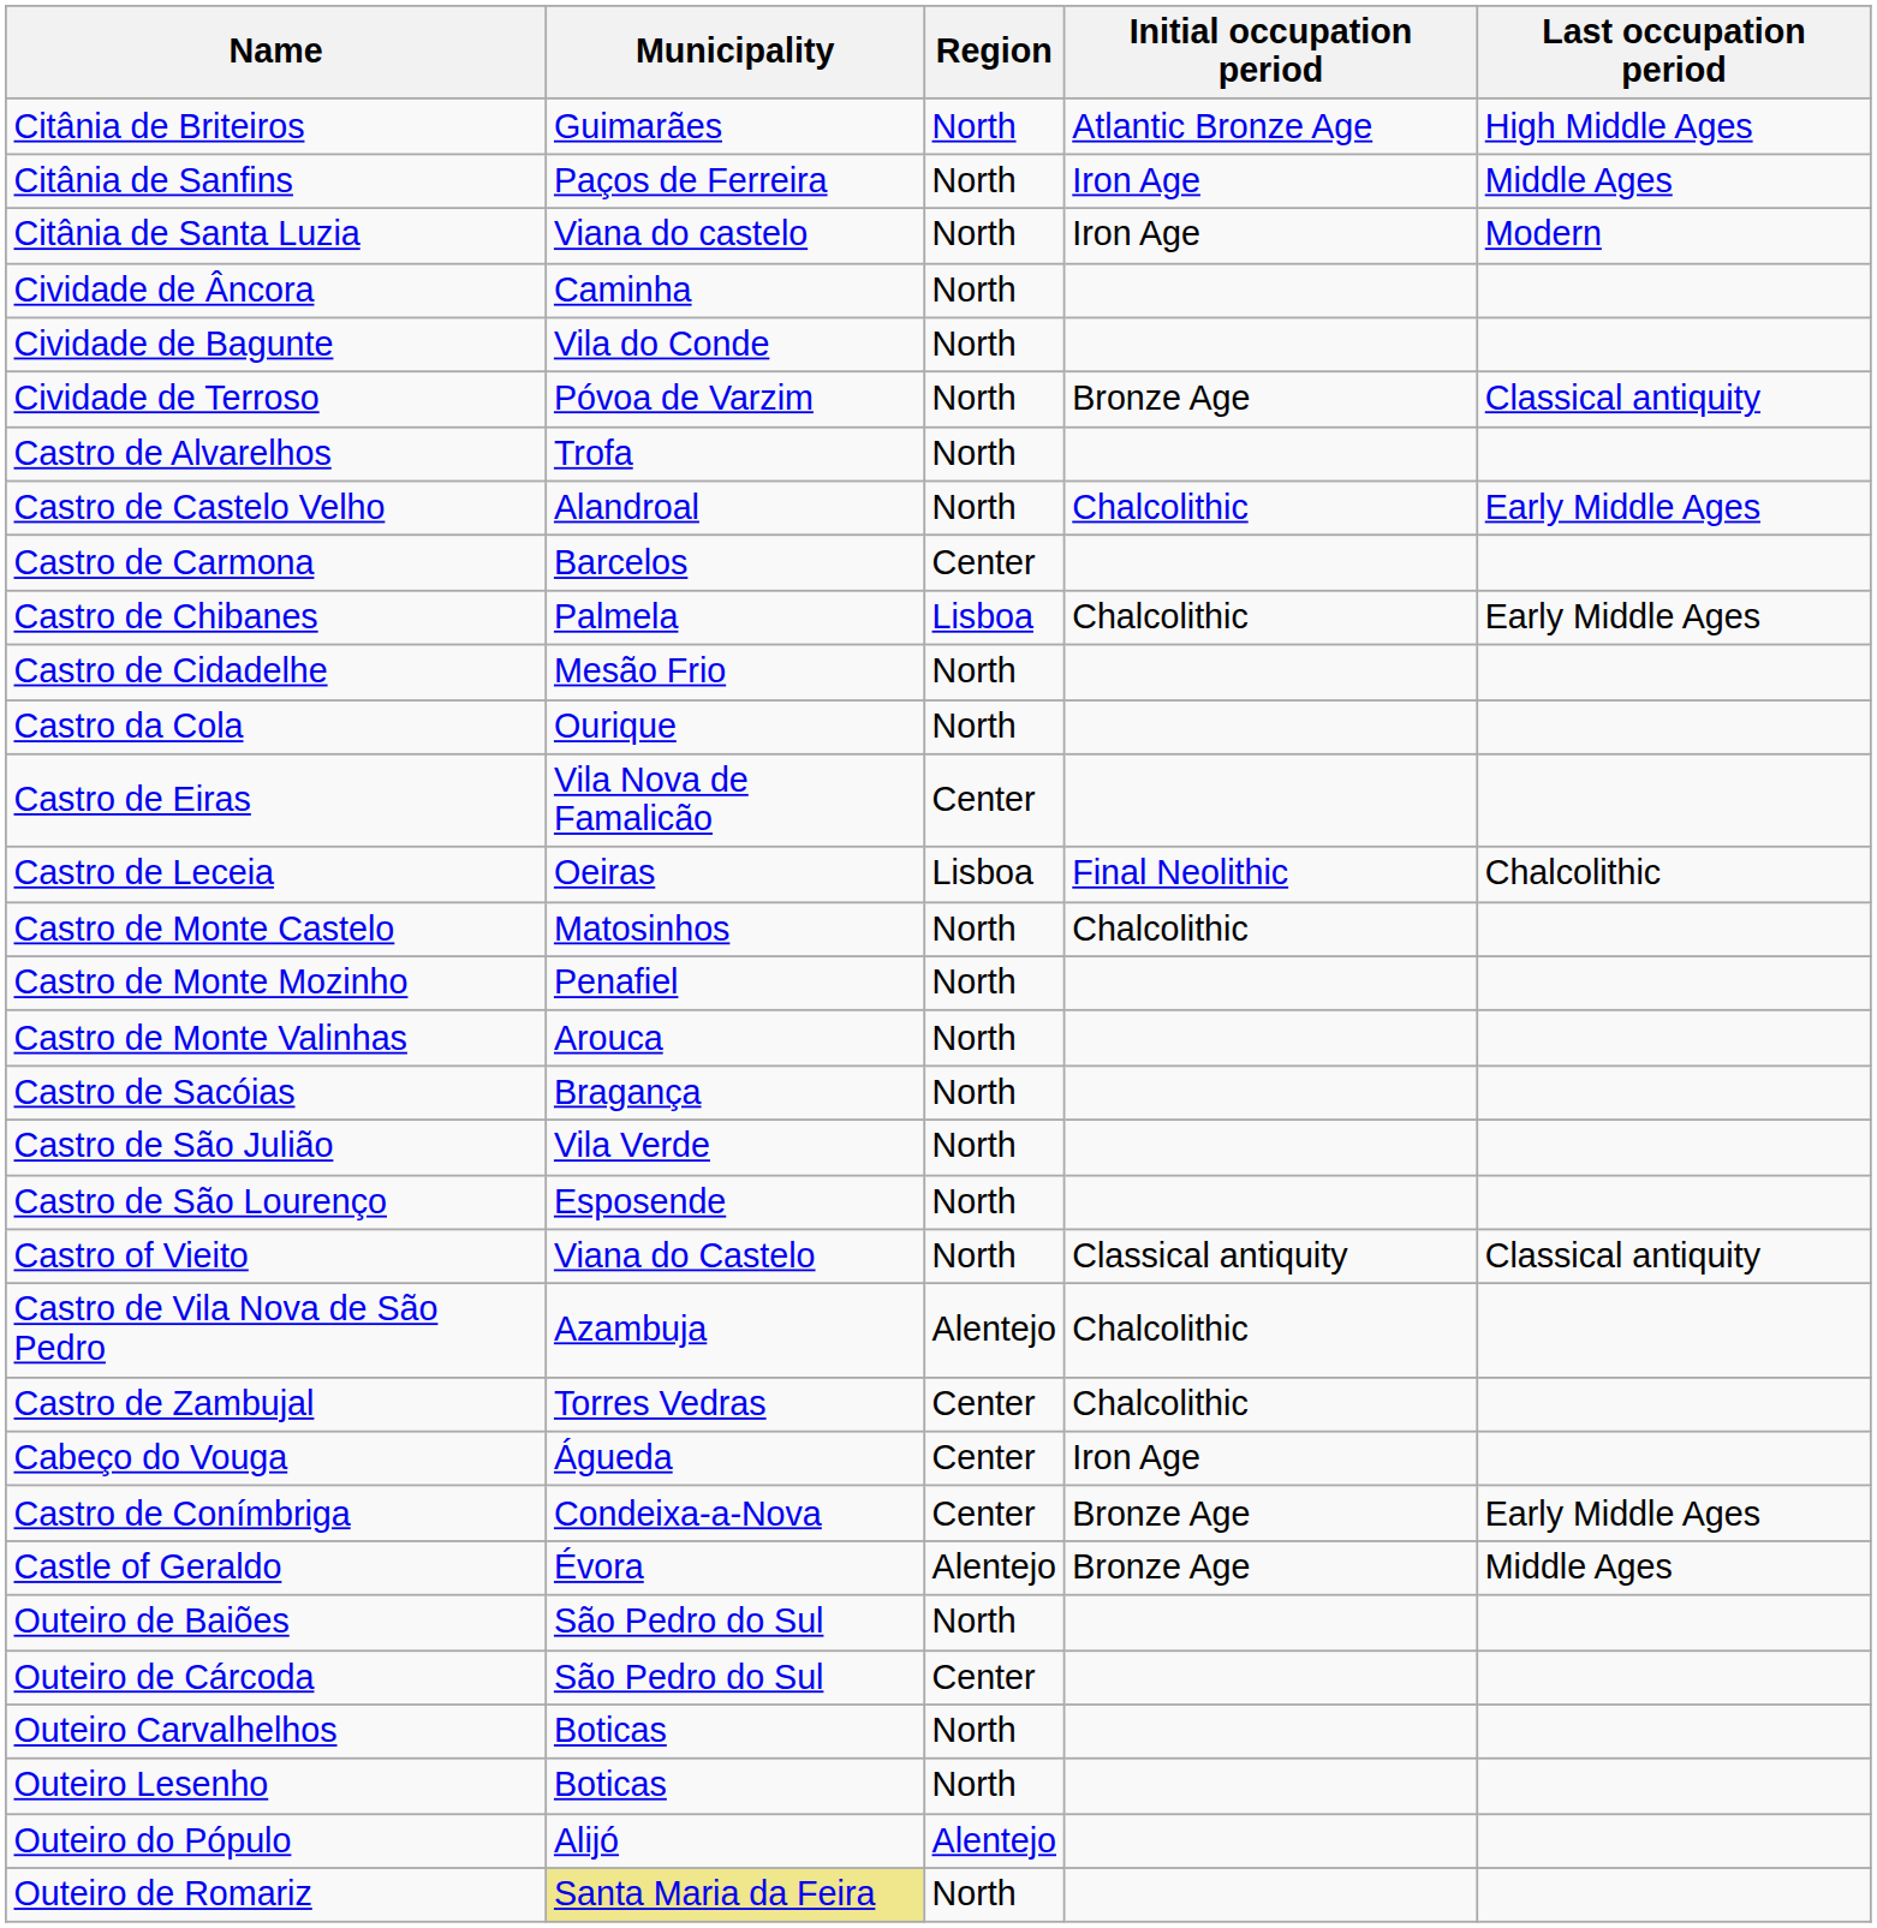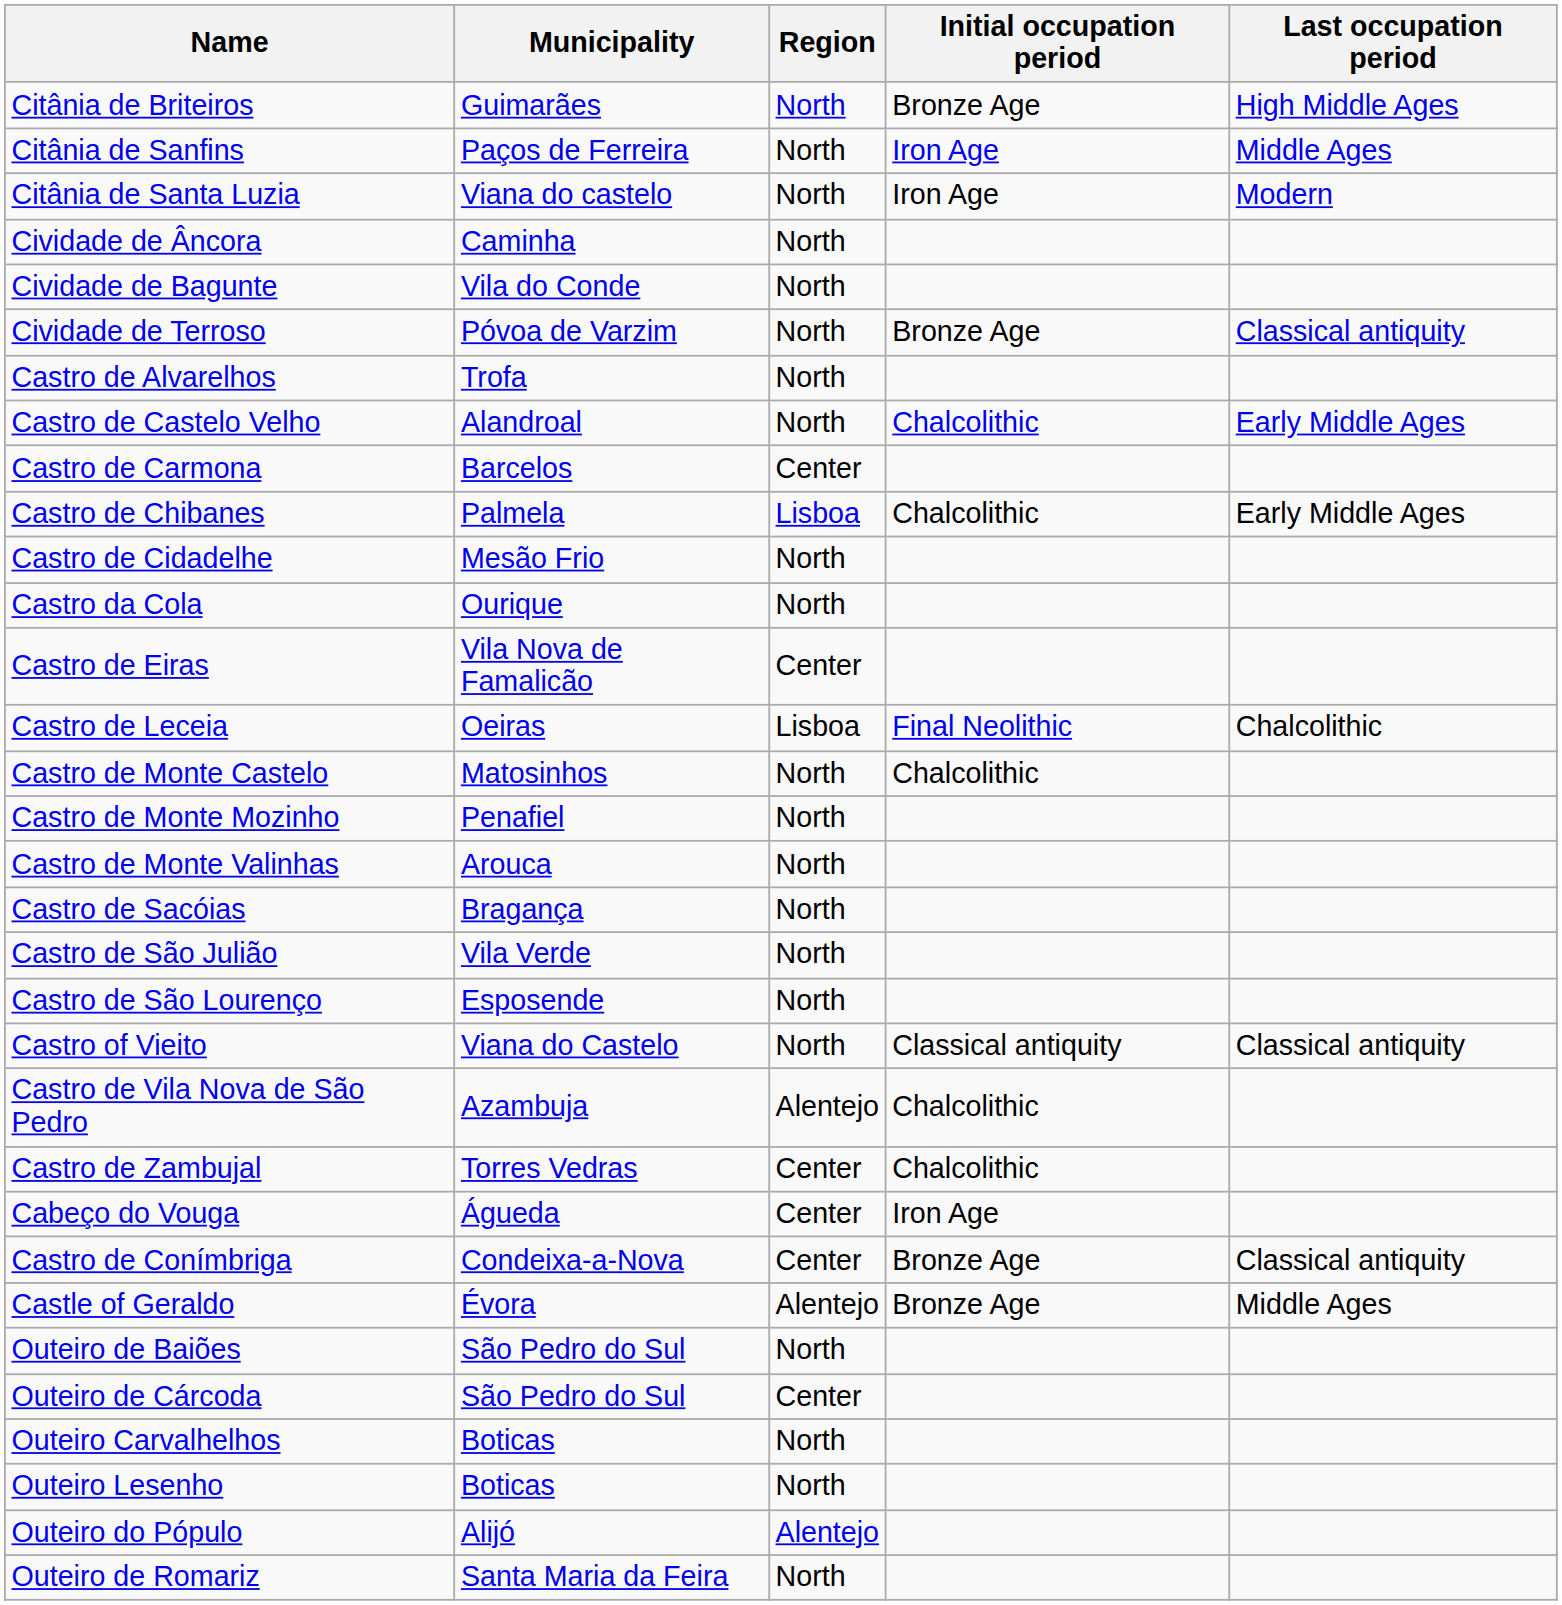 <table class="wikitable sortable">
 <tr>
 <th>Name</th>
 <th>Municipality</th>
 <th>Region</th>
 <th>Initial occupation period</th>
 <th>Last occupation period</th>
 </tr>
 <tr>
 <td><a href='#'>Citânia de Briteiros</a></td>
 <td><a href='#'>Guimarães</a></td>
 <td><a href='#'>North</a></td>
-<td><a href='#'>Atlantic Bronze Age</a></td>
+<td>Bronze Age</td>
 <td><a href='#'>High Middle Ages</a></td>
 </tr>
 <tr>
 <td><a href='#'>Citânia de Sanfins</a></td>
 <td><a href='#'>Paços de Ferreira</a></td>
 <td>North</td>
 <td><a href='#'>Iron Age</a></td>
 <td><a href='#'>Middle Ages</a></td>
 </tr>
 <tr>
 <td><a href='#'>Citânia de Santa Luzia</a></td>
 <td><a href='#'>Viana do castelo</a></td>
 <td>North</td>
 <td>Iron Age</td>
 <td><a href='#'>Modern</a></td>
 </tr>
 <tr>
 <td><a href='#'>Cividade de Âncora</a></td>
 <td><a href='#'>Caminha</a></td>
 <td>North</td>
 <td></td>
 <td></td>
 </tr>
 <tr>
 <td><a href='#'>Cividade de Bagunte</a></td>
 <td><a href='#'>Vila do Conde</a></td>
 <td>North</td>
 <td></td>
 <td></td>
 </tr>
 <tr>
 <td><a href='#'>Cividade de Terroso</a></td>
 <td><a href='#'>Póvoa de Varzim</a></td>
 <td>North</td>
 <td>Bronze Age</td>
 <td><a href='#'>Classical antiquity</a></td>
 </tr>
 <tr>
 <td><a href='#'>Castro de Alvarelhos</a></td>
 <td><a href='#'>Trofa</a></td>
 <td>North</td>
 <td></td>
 <td></td>
 </tr>
 <tr>
 <td><a href='#'>Castro de Castelo Velho</a></td>
 <td><a href='#'>Alandroal</a></td>
 <td>North</td>
 <td><a href='#'>Chalcolithic</a></td>
 <td><a href='#'>Early Middle Ages</a></td>
 </tr>
 <tr>
 <td><a href='#'>Castro de Carmona</a></td>
 <td><a href='#'>Barcelos</a></td>
 <td>Center</td>
 <td></td>
 <td></td>
 </tr>
 <tr>
 <td><a href='#'>Castro de Chibanes</a></td>
 <td><a href='#'>Palmela</a></td>
 <td><a href='#'>Lisboa</a></td>
 <td>Chalcolithic</td>
 <td>Early Middle Ages</td>
 </tr>
 <tr>
 <td><a href='#'>Castro de Cidadelhe</a></td>
 <td><a href='#'>Mesão Frio</a></td>
 <td>North</td>
 <td></td>
 <td></td>
 </tr>
 <tr>
 <td><a href='#'>Castro da Cola</a></td>
 <td><a href='#'>Ourique</a></td>
 <td>North</td>
 <td></td>
 <td></td>
 </tr>
 <tr>
 <td><a href='#'>Castro de Eiras</a></td>
 <td><a href='#'>Vila Nova de Famalicão</a></td>
 <td>Center</td>
 <td></td>
 <td></td>
 </tr>
 <tr>
 <td><a href='#'>Castro de Leceia</a></td>
 <td><a href='#'>Oeiras</a></td>
 <td>Lisboa</td>
 <td><a href='#'>Final Neolithic</a></td>
 <td>Chalcolithic</td>
 </tr>
 <tr>
 <td><a href='#'>Castro de Monte Castelo</a></td>
 <td><a href='#'>Matosinhos</a></td>
 <td>North</td>
 <td>Chalcolithic</td>
 <td></td>
 </tr>
 <tr>
 <td><a href='#'>Castro de Monte Mozinho</a></td>
 <td><a href='#'>Penafiel</a></td>
 <td>North</td>
 <td></td>
 <td></td>
 </tr>
 <tr>
 <td><a href='#'>Castro de Monte Valinhas</a></td>
 <td><a href='#'>Arouca</a></td>
 <td>North</td>
 <td></td>
 <td></td>
 </tr>
 <tr>
 <td><a href='#'>Castro de Sacóias</a></td>
 <td><a href='#'>Bragança</a></td>
 <td>North</td>
 <td></td>
 <td></td>
 </tr>
 <tr>
 <td><a href='#'>Castro de São Julião</a></td>
 <td><a href='#'>Vila Verde</a></td>
 <td>North</td>
 <td></td>
 <td></td>
 </tr>
 <tr>
 <td><a href='#'>Castro de São Lourenço</a></td>
 <td><a href='#'>Esposende</a></td>
 <td>North</td>
 <td></td>
 <td></td>
 </tr>
 <tr>
 <td><a href='#'>Castro of Vieito</a></td>
 <td><a href='#'>Viana do Castelo</a></td>
 <td>North</td>
 <td>Classical antiquity</td>
 <td>Classical antiquity</td>
 </tr>
 <tr>
 <td><a href='#'>Castro de Vila Nova de São Pedro</a></td>
 <td><a href='#'>Azambuja</a></td>
 <td>Alentejo</td>
 <td>Chalcolithic</td>
 <td></td>
 </tr>
 <tr>
 <td><a href='#'>Castro de Zambujal</a></td>
 <td><a href='#'>Torres Vedras</a></td>
 <td>Center</td>
 <td>Chalcolithic</td>
 <td></td>
 </tr>
 <tr>
 <td><a href='#'>Cabeço do Vouga</a></td>
 <td><a href='#'>Águeda</a></td>
 <td>Center</td>
 <td>Iron Age</td>
 <td></td>
 </tr>
 <tr>
 <td><a href='#'>Castro de Conímbriga</a></td>
 <td><a href='#'>Condeixa-a-Nova</a></td>
 <td>Center</td>
 <td>Bronze Age</td>
-<td>Early Middle Ages</td>
+<td>Classical antiquity</td>
 </tr>
 <tr>
 <td><a href='#'>Castle of Geraldo</a></td>
 <td><a href='#'>Évora</a></td>
 <td>Alentejo</td>
 <td>Bronze Age</td>
 <td>Middle Ages</td>
 </tr>
 <tr>
 <td><a href='#'>Outeiro de Baiões</a></td>
 <td><a href='#'>São Pedro do Sul</a></td>
 <td>North</td>
 <td></td>
 <td></td>
 </tr>
 <tr>
 <td><a href='#'>Outeiro de Cárcoda</a></td>
 <td><a href='#'>São Pedro do Sul</a></td>
 <td>Center</td>
 <td></td>
 <td></td>
 </tr>
 <tr>
 <td><a href='#'>Outeiro Carvalhelhos</a></td>
 <td><a href='#'>Boticas</a></td>
 <td>North</td>
 <td></td>
 <td></td>
 </tr>
 <tr>
 <td><a href='#'>Outeiro Lesenho</a></td>
 <td><a href='#'>Boticas</a></td>
 <td>North</td>
 <td></td>
 <td></td>
 </tr>
 <tr>
 <td><a href='#'>Outeiro do Pópulo</a></td>
 <td><a href='#'>Alijó</a></td>
 <td><a href='#'>Alentejo</a></td>
 <td></td>
 <td></td>
 </tr>
 <tr>
 <td><a href='#'>Outeiro de Romariz</a></td>
-<td style="background: khaki;"><a href='#'>Santa Maria da Feira</a></td>
+<td><a href='#'>Santa Maria da Feira</a></td>
 <td>North</td>
 <td></td>
 <td></td>
 </tr>
 </table>
